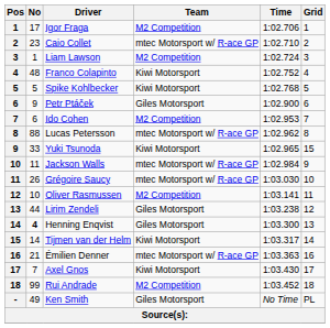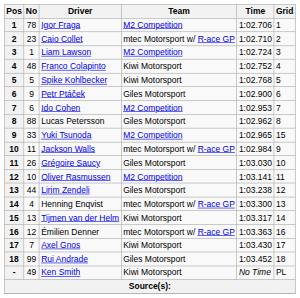 <table class="wikitable" style="font-size: 87%;">
 <tr>
 <th>Pos</th>
 <th>No</th>
 <th>Driver</th>
 <th>Team</th>
 <th>Time</th>
 <th>Grid</th>
 </tr>
 <tr>
 <th>1</th>
-<td align="center">17</td>
+<td align="center">78</td>
 <td> <a href='#'>Igor Fraga</a></td>
 <td><a href='#'>M2 Competition</a></td>
 <td>1:02.706</td>
 <td>1</td>
 </tr>
 <tr>
 <th>2</th>
 <td align="center">23</td>
 <td> <a href='#'>Caio Collet</a></td>
 <td>mtec Motorsport w/ <a href='#'>R-ace GP</a></td>
 <td>1:02.710</td>
 <td>2</td>
 </tr>
 <tr>
 <th>3</th>
 <td align="center">1</td>
 <td> <a href='#'>Liam Lawson</a></td>
 <td><a href='#'>M2 Competition</a></td>
 <td>1:02.724</td>
 <td>3</td>
 </tr>
 <tr>
 <th>4</th>
 <td align="center">48</td>
 <td> <a href='#'>Franco Colapinto</a></td>
 <td>Kiwi Motorsport</td>
 <td>1:02.752</td>
 <td>4</td>
 </tr>
 <tr>
 <th>5</th>
 <td align="center">5</td>
 <td> <a href='#'>Spike Kohlbecker</a></td>
 <td>Kiwi Motorsport</td>
 <td>1:02.768</td>
 <td>5</td>
 </tr>
 <tr>
 <th>6</th>
 <td align="center">9</td>
 <td> <a href='#'>Petr Ptáček</a></td>
 <td>Giles Motorsport</td>
 <td>1:02.900</td>
 <td>6</td>
 </tr>
 <tr>
 <th>7</th>
 <td align="center">6</td>
 <td> <a href='#'>Ido Cohen</a></td>
 <td><a href='#'>M2 Competition</a></td>
 <td>1:02.953</td>
 <td>7</td>
 </tr>
 <tr>
 <th>8</th>
 <td align="center">88</td>
 <td> Lucas Petersson</td>
-<td>mtec Motorsport w/ <a href='#'>R-ace GP</a></td>
+<td>Giles Motorsport</td>
 <td>1:02.962</td>
 <td>8</td>
 </tr>
 <tr>
 <th>9</th>
 <td align="center">33</td>
 <td> <a href='#'>Yuki Tsunoda</a></td>
-<td>Kiwi Motorsport</td>
+<td><a href='#'>M2 Competition</a></td>
 <td>1:02.965</td>
 <td>15</td>
 </tr>
 <tr>
 <th>10</th>
 <td align="center">11</td>
 <td> <a href='#'>Jackson Walls</a></td>
 <td>mtec Motorsport w/ <a href='#'>R-ace GP</a></td>
 <td>1:02.984</td>
 <td>9</td>
 </tr>
 <tr>
 <th>11</th>
 <td align="center">26</td>
 <td> <a href='#'>Grégoire Saucy</a></td>
-<td>mtec Motorsport w/ <a href='#'>R-ace GP</a></td>
+<td>Giles Motorsport</td>
 <td>1:03.030</td>
 <td>10</td>
 </tr>
 <tr>
 <th>12</th>
 <td align="center">10</td>
 <td> <a href='#'>Oliver Rasmussen</a></td>
 <td><a href='#'>M2 Competition</a></td>
 <td>1:03.141</td>
 <td>11</td>
 </tr>
 <tr>
 <th>13</th>
 <td align="center">44</td>
 <td> <a href='#'>Lirim Zendeli</a></td>
 <td>Giles Motorsport</td>
 <td>1:03.238</td>
 <td>12</td>
 </tr>
 <tr>
 <th>14</th>
-<td align="center"><strong>4</strong></td>
+<td align="center">4</td>
 <td> Henning Enqvist</td>
-<td>Giles Motorsport</td>
+<td>mtec Motorsport w/ <a href='#'>R-ace GP</a></td>
 <td>1:03.300</td>
 <td>13</td>
 </tr>
 <tr>
 <th>15</th>
-<td align="center">14</td>
+<td align="center">13</td>
 <td> <a href='#'>Tijmen van der Helm</a></td>
 <td>Kiwi Motorsport</td>
 <td>1:03.317</td>
 <td>14</td>
 </tr>
 <tr>
 <th>16</th>
-<td align="center">21</td>
+<td align="center">12</td>
 <td> Émilien Denner</td>
 <td>mtec Motorsport w/ <a href='#'>R-ace GP</a></td>
 <td>1:03.363</td>
 <td>16</td>
 </tr>
 <tr>
 <th>17</th>
 <td align="center">7</td>
 <td> <a href='#'>Axel Gnos</a></td>
 <td>Kiwi Motorsport</td>
 <td>1:03.430</td>
 <td>17</td>
 </tr>
 <tr>
 <th>18</th>
 <td align="center">99</td>
 <td> <a href='#'>Rui Andrade</a></td>
-<td><a href='#'>M2 Competition</a></td>
+<td>Giles Motorsport</td>
 <td>1:03.452</td>
 <td>18</td>
 </tr>
 <tr>
 <th>-</th>
 <td align="center">49</td>
 <td> <a href='#'>Ken Smith</a></td>
-<td>Giles Motorsport</td>
+<td>Kiwi Motorsport</td>
 <td><em>No Time</em></td>
 <td>PL</td>
 </tr>
 <tr>
 <th colspan="6">Source(s): </th>
 </tr>
 <tr>
 </tr>
 </table>
